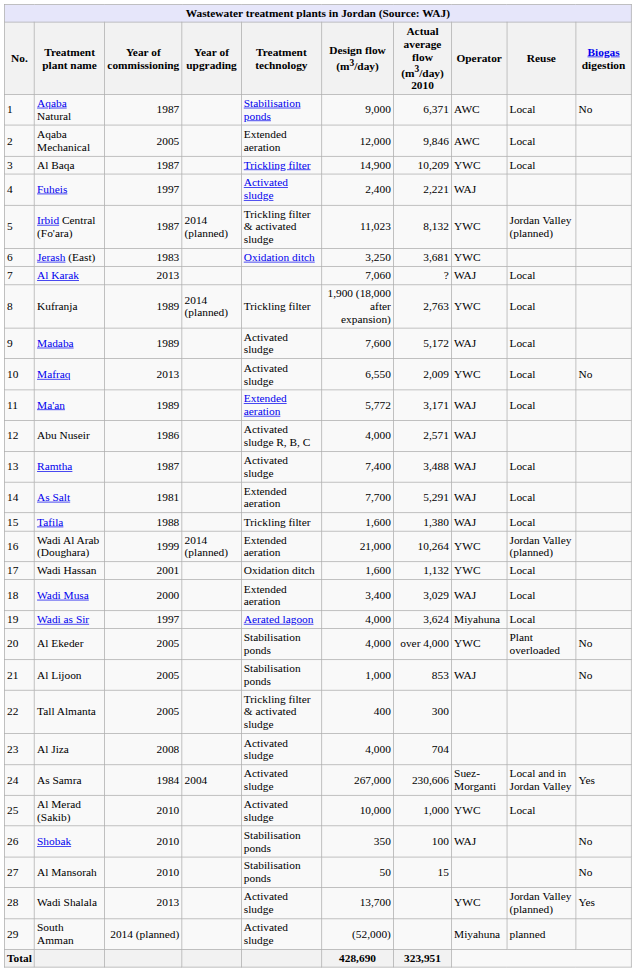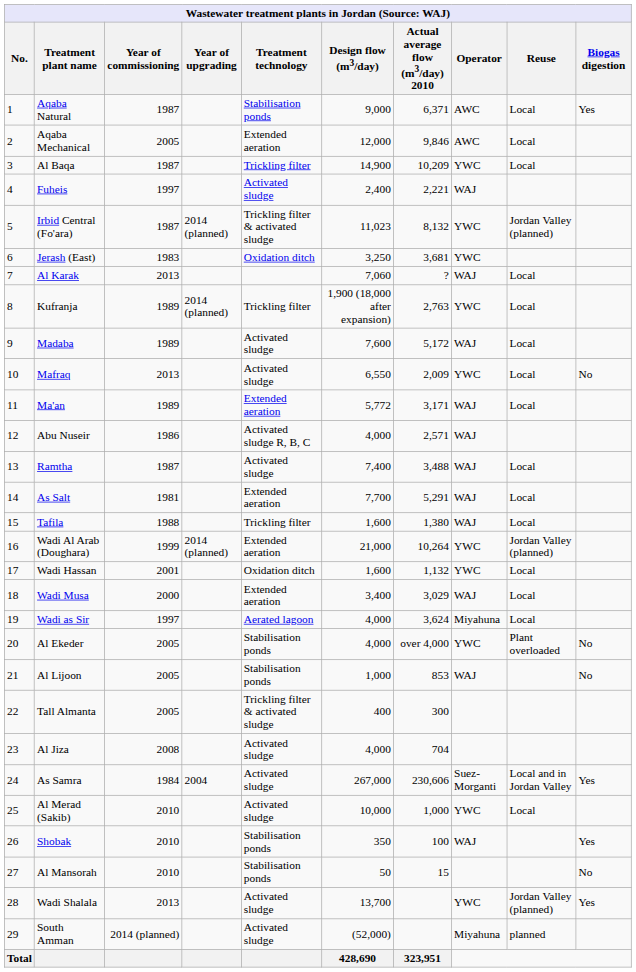 <table class="sortable wikitable mw-collapsible" style="margin: 1em auto 1em auto;">
 <tr>
 <th style="background:lavender;" colspan=10>Wastewater treatment plants in Jordan (Source: WAJ)</th>
 </tr>
 <tr>
 <th>No.</th>
 <th>Treatment <br> plant name</th>
 <th>Year of <br> commissioning</th>
 <th>Year of <br> upgrading</th>
 <th>Treatment technology</th>
 <th>Design flow <br> (m<sup>3</sup>/day)</th>
 <th>Actual average flow <br> (m<sup>3</sup>/day) 2010</th>
 <th>Operator</th>
 <th>Reuse</th>
 <th><a href='#'>Biogas</a> digestion</th>
 </tr>
 <tr>
 <td>1</td>
 <td><a href='#'>Aqaba</a> Natural</td>
 <td align="right">1987</td>
 <td></td>
 <td><a href='#'>Stabilisation ponds</a></td>
 <td align="right">9,000</td>
 <td align="right">6,371</td>
 <td>AWC</td>
 <td>Local</td>
-<td>No</td>
+<td>Yes</td>
 </tr>
 <tr>
 <td>2</td>
 <td>Aqaba Mechanical</td>
 <td align="right">2005</td>
 <td></td>
 <td>Extended aeration</td>
 <td align="right">12,000</td>
 <td align="right">9,846</td>
 <td>AWC</td>
 <td>Local</td>
 <td></td>
 </tr>
 <tr>
 <td>3</td>
 <td>Al Baqa</td>
 <td align="right">1987</td>
 <td></td>
 <td><a href='#'>Trickling filter</a></td>
 <td align="right">14,900</td>
 <td align="right">10,209</td>
 <td>YWC</td>
 <td>Local</td>
 <td></td>
 </tr>
 <tr>
 <td>4</td>
 <td><a href='#'>Fuheis</a></td>
 <td align="right">1997</td>
 <td></td>
 <td><a href='#'>Activated sludge</a></td>
 <td align="right">2,400</td>
 <td align="right">2,221</td>
 <td>WAJ</td>
 <td></td>
 <td></td>
 </tr>
 <tr>
 <td>5</td>
 <td><a href='#'>Irbid</a> Central (Fo'ara)</td>
 <td align="right">1987</td>
 <td>2014 (planned)</td>
 <td>Trickling filter & activated sludge</td>
 <td align="right">11,023</td>
 <td align="right">8,132</td>
 <td>YWC</td>
 <td>Jordan Valley (planned)</td>
 <td></td>
 </tr>
 <tr>
 <td>6</td>
 <td><a href='#'>Jerash</a> (East)</td>
 <td align="right">1983</td>
 <td></td>
 <td><a href='#'>Oxidation ditch</a></td>
 <td align="right">3,250</td>
 <td align="right">3,681</td>
 <td>YWC</td>
 <td></td>
 <td></td>
 </tr>
 <tr>
 <td>7</td>
 <td><a href='#'>Al Karak</a></td>
 <td align="right">2013</td>
 <td></td>
 <td></td>
 <td align="right">7,060</td>
 <td align="right">?</td>
 <td>WAJ</td>
 <td>Local</td>
 <td></td>
 </tr>
 <tr>
 <td>8</td>
 <td>Kufranja</td>
 <td align="right">1989</td>
 <td>2014 (planned)</td>
 <td>Trickling filter</td>
 <td align="right">1,900 (18,000 after expansion)</td>
 <td align="right">2,763</td>
 <td>YWC</td>
 <td>Local</td>
 <td></td>
 </tr>
 <tr>
 <td>9</td>
 <td><a href='#'>Madaba</a></td>
 <td align="right">1989</td>
 <td></td>
 <td>Activated sludge</td>
 <td align="right">7,600</td>
 <td align="right">5,172</td>
 <td>WAJ</td>
 <td>Local</td>
 <td></td>
 </tr>
 <tr>
 <td>10</td>
 <td><a href='#'>Mafraq</a></td>
 <td align="right">2013</td>
 <td></td>
 <td>Activated sludge</td>
 <td align="right">6,550</td>
 <td align="right">2,009</td>
 <td>YWC</td>
 <td>Local</td>
 <td>No</td>
 </tr>
 <tr>
 <td>11</td>
 <td><a href='#'>Ma'an</a></td>
 <td align="right">1989</td>
 <td></td>
 <td><a href='#'>Extended aeration</a></td>
 <td align="right">5,772</td>
 <td align="right">3,171</td>
 <td>WAJ</td>
 <td>Local</td>
 <td></td>
 </tr>
 <tr>
 <td>12</td>
 <td>Abu Nuseir</td>
 <td align="right">1986</td>
 <td></td>
 <td>Activated sludge R, B, C</td>
 <td align="right">4,000</td>
 <td align="right">2,571</td>
 <td>WAJ</td>
 <td></td>
 <td></td>
 </tr>
 <tr>
 <td>13</td>
 <td><a href='#'>Ramtha</a></td>
 <td align="right">1987</td>
 <td></td>
 <td>Activated sludge</td>
 <td align="right">7,400</td>
 <td align="right">3,488</td>
 <td>WAJ</td>
 <td>Local</td>
 <td></td>
 </tr>
 <tr>
 <td>14</td>
 <td><a href='#'>As Salt</a></td>
 <td align="right">1981</td>
 <td></td>
 <td>Extended aeration</td>
 <td align="right">7,700</td>
 <td align="right">5,291</td>
 <td>WAJ</td>
 <td>Local</td>
 <td></td>
 </tr>
 <tr>
 <td>15</td>
 <td><a href='#'>Tafila</a></td>
 <td align="right">1988</td>
 <td></td>
 <td>Trickling filter</td>
 <td align="right">1,600</td>
 <td align="right">1,380</td>
 <td>WAJ</td>
 <td>Local</td>
 <td></td>
 </tr>
 <tr>
 <td>16</td>
 <td>Wadi Al Arab (Doughara)</td>
 <td align="right">1999</td>
 <td>2014 (planned)</td>
 <td>Extended aeration</td>
 <td align="right">21,000</td>
 <td align="right">10,264</td>
 <td>YWC</td>
 <td>Jordan Valley (planned)</td>
 <td></td>
 </tr>
 <tr>
 <td>17</td>
 <td>Wadi Hassan</td>
 <td align="right">2001</td>
 <td></td>
 <td>Oxidation ditch</td>
 <td align="right">1,600</td>
 <td align="right">1,132</td>
 <td>YWC</td>
 <td>Local</td>
 <td></td>
 </tr>
 <tr>
 <td>18</td>
 <td><a href='#'>Wadi Musa</a></td>
 <td align="right">2000</td>
 <td></td>
 <td>Extended aeration</td>
 <td align="right">3,400</td>
 <td align="right">3,029</td>
 <td>WAJ</td>
 <td>Local</td>
 <td></td>
 </tr>
 <tr>
 <td>19</td>
 <td><a href='#'>Wadi as Sir</a></td>
 <td align="right">1997</td>
 <td></td>
 <td><a href='#'>Aerated lagoon</a></td>
 <td align="right">4,000</td>
 <td align="right">3,624</td>
 <td>Miyahuna</td>
 <td>Local</td>
 <td></td>
 </tr>
 <tr>
 <td>20</td>
 <td>Al Ekeder</td>
 <td align="right">2005</td>
 <td></td>
 <td>Stabilisation ponds</td>
 <td align="right">4,000</td>
 <td align="right">over 4,000</td>
 <td>YWC</td>
 <td>Plant overloaded</td>
 <td>No</td>
 </tr>
 <tr>
 <td>21</td>
 <td>Al Lijoon</td>
 <td align="right">2005</td>
 <td></td>
 <td>Stabilisation ponds</td>
 <td align="right">1,000</td>
 <td align="right">853</td>
 <td>WAJ</td>
 <td></td>
 <td>No</td>
 </tr>
 <tr>
 <td>22</td>
 <td>Tall Almanta</td>
 <td align="right">2005</td>
 <td></td>
 <td>Trickling filter & activated sludge</td>
 <td align="right">400</td>
 <td align="right">300</td>
 <td></td>
 <td></td>
 <td></td>
 </tr>
 <tr>
 <td>23</td>
 <td>Al Jiza</td>
 <td align="right">2008</td>
 <td></td>
 <td>Activated sludge</td>
 <td align="right">4,000</td>
 <td align="right">704</td>
 <td></td>
 <td></td>
 <td></td>
 </tr>
 <tr>
 <td>24</td>
 <td>As Samra</td>
 <td align="right">1984</td>
 <td>2004</td>
 <td>Activated sludge</td>
 <td align="right">267,000</td>
 <td align="right">230,606</td>
 <td>Suez-Morganti</td>
 <td>Local and in Jordan Valley</td>
 <td>Yes</td>
 </tr>
 <tr>
 <td>25</td>
 <td>Al Merad (Sakib)</td>
 <td align="right">2010</td>
 <td></td>
 <td>Activated sludge</td>
 <td align="right">10,000</td>
 <td align="right">1,000</td>
 <td>YWC</td>
 <td>Local</td>
 <td></td>
 </tr>
 <tr>
 <td>26</td>
 <td><a href='#'>Shobak</a></td>
 <td align="right">2010</td>
 <td></td>
 <td>Stabilisation ponds</td>
 <td align="right">350</td>
 <td align="right">100</td>
 <td>WAJ</td>
 <td></td>
-<td>No</td>
+<td>Yes</td>
 </tr>
 <tr>
 <td>27</td>
 <td>Al Mansorah</td>
 <td align="right">2010</td>
 <td></td>
 <td>Stabilisation ponds</td>
 <td align="right">50</td>
 <td align="right">15</td>
 <td></td>
 <td></td>
 <td>No</td>
 </tr>
 <tr>
 <td>28</td>
 <td>Wadi Shalala</td>
 <td align="right">2013</td>
 <td></td>
 <td>Activated sludge</td>
 <td align="right">13,700</td>
 <td align="right"></td>
 <td>YWC</td>
 <td>Jordan Valley (planned)</td>
 <td>Yes</td>
 </tr>
 <tr>
 <td>29</td>
 <td>South Amman</td>
 <td align="right">2014 (planned)</td>
 <td></td>
 <td>Activated sludge</td>
 <td align="right">(52,000)</td>
 <td align="right"></td>
 <td>Miyahuna</td>
 <td>planned</td>
 <td></td>
 </tr>
 <tr class =“sortbottom”>
 <th>Total</th>
 <th></th>
 <th></th>
 <th></th>
 <th></th>
 <th>428,690</th>
 <th>323,951</th>
 </tr>
 </table>
